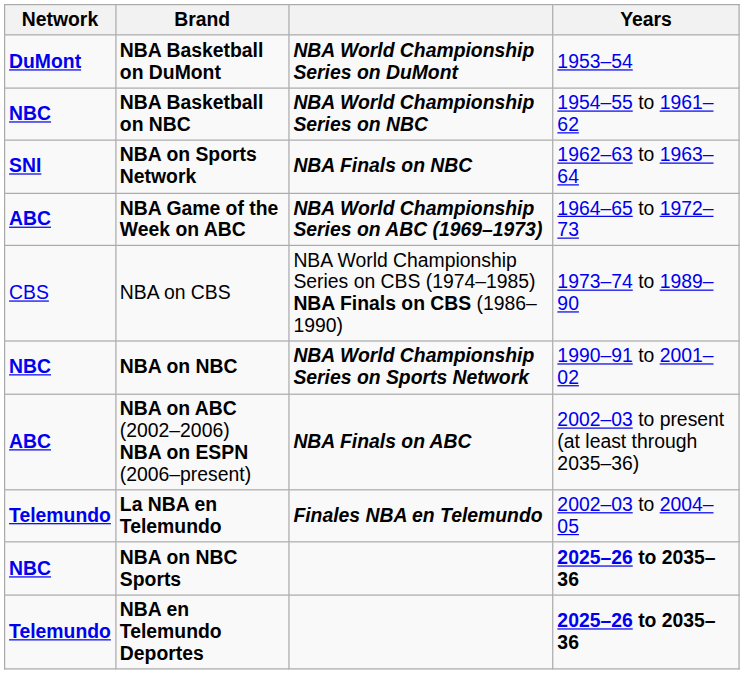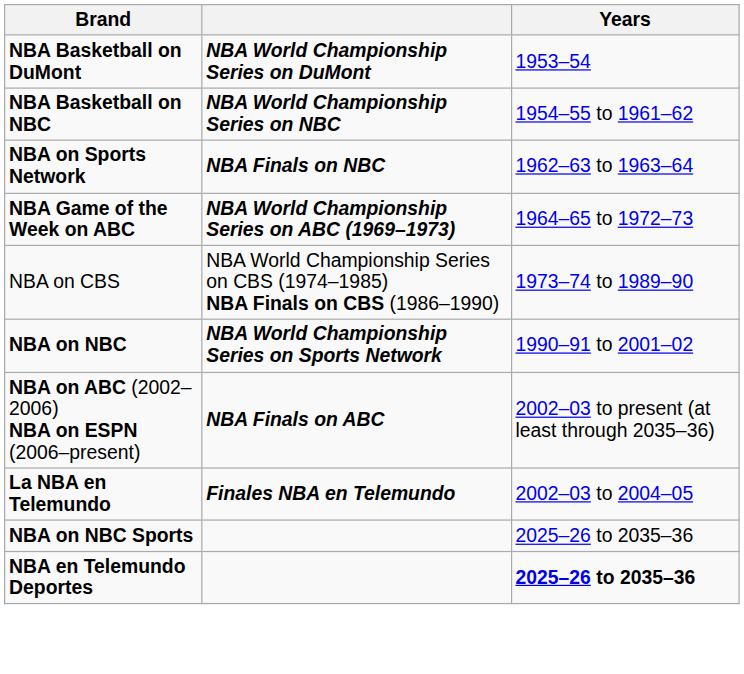 <table class="wikitable">
 <tr>
-<th>Network</th>
 <th>Brand</th>
 <th></th>
 <th>Years</th>
 </tr>
 <tr>
-<td><strong><a href='#'>DuMont</a></strong></td>
 <td><strong>NBA Basketball on DuMont</strong></td>
 <td><strong><em>NBA World Championship Series on DuMont</em></strong></td>
 <td><a href='#'>1953–54</a></td>
 </tr>
 <tr>
-<td><strong><a href='#'>NBC</a></strong></td>
 <td><strong>NBA Basketball on NBC</strong></td>
 <td><strong><em>NBA World Championship Series on NBC</em></strong></td>
 <td><a href='#'>1954–55</a> to <a href='#'>1961–62</a></td>
 </tr>
 <tr>
-<td><strong><a href='#'>SNI</a></strong></td>
 <td><strong>NBA on Sports Network</strong></td>
 <td><strong><em>NBA Finals on NBC</em></strong></td>
 <td><a href='#'>1962–63</a> to <a href='#'>1963–64</a></td>
 </tr>
 <tr>
-<td><strong><a href='#'>ABC</a></strong></td>
 <td><strong>NBA Game of the Week on ABC</strong></td>
 <td><strong><em>NBA World Championship Series<strong> </strong>on ABC<strong> (1969–1973)<em></td>
 <td><a href='#'>1964–65</a> to <a href='#'>1972–73</a></td>
 </tr>
 <tr>
-<td></strong><a href='#'>CBS</a><strong></td>
 <td></strong>NBA on CBS<strong></td>
 <td></em></strong>NBA World Championship Series on CBS</strong> (1974–1985)<br><strong>NBA Finals on CBS</strong> (1986–1990)</em></td>
 <td><a href='#'>1973–74</a> to <a href='#'>1989–90</a></td>
 </tr>
 <tr>
-<td><strong><a href='#'>NBC</a></strong></td>
 <td><strong>NBA on NBC</strong></td>
 <td><strong><em>NBA World Championship Series on Sports Network</em></strong></td>
 <td><a href='#'>1990–91</a> to <a href='#'>2001–02</a></td>
 </tr>
 <tr>
-<td><strong><a href='#'>ABC</a></strong></td>
 <td><strong>NBA on ABC</strong> (2002–2006)<strong><br>NBA on ESPN</strong> (2006–present)</td>
 <td><strong><em>NBA Finals on ABC</em></strong></td>
 <td><a href='#'>2002–03</a> to present (at least through 2035–36)</td>
 </tr>
 <tr>
-<td><strong><a href='#'>Telemundo</a></strong></td>
 <td><strong>La NBA en Telemundo</strong></td>
 <td><strong><em>Finales NBA en Telemundo</em></strong></td>
 <td><a href='#'>2002–03</a> to <a href='#'>2004–05</a></td>
 </tr>
 <tr>
-<td><strong><a href='#'>NBC</a></strong></td>
 <td><strong>NBA on NBC Sports</strong></td>
 <td></td>
-<td><strong><a href='#'>2025–26</a> to 2035–36</strong></td>
+<td><a href='#'>2025–26</a> to 2035–36</td>
 </tr>
 <tr>
-<td><strong><a href='#'>Telemundo</a></strong></td>
 <td><strong>NBA en Telemundo Deportes</strong></td>
 <td></td>
 <td><strong><a href='#'>2025–26</a> to 2035–36</strong></td>
 </tr>
 </table>
